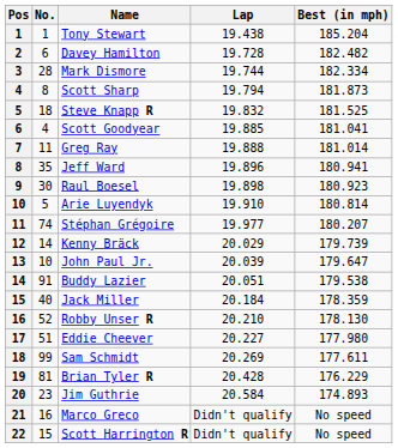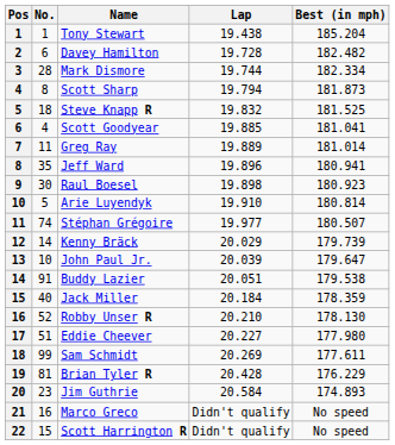 <table class="wikitable sortable" "style=fontsize=95%">
 <tr>
 <th>Pos</th>
 <th>No.</th>
 <th>Name</th>
 <th>Lap</th>
 <th>Best (in mph)</th>
 </tr>
 <tr>
 <th scope="row">1</th>
 <td align=center>1</td>
 <td> <a href='#'>Tony Stewart</a></td>
 <td align="center">19.438</td>
 <td align="center">185.204</td>
 </tr>
 <tr>
 <th scope="row">2</th>
 <td align=center>6</td>
 <td> <a href='#'>Davey Hamilton</a></td>
 <td align="center">19.728</td>
 <td align="center">182.482</td>
 </tr>
 <tr>
 <th scope="row">3</th>
 <td align=center>28</td>
 <td> <a href='#'>Mark Dismore</a></td>
 <td align="center">19.744</td>
 <td align="center">182.334</td>
 </tr>
 <tr>
 <th scope="row">4</th>
 <td align=center>8</td>
 <td> <a href='#'>Scott Sharp</a></td>
 <td align="center">19.794</td>
 <td align="center">181.873</td>
 </tr>
 <tr>
 <th scope="row">5</th>
 <td align=center>18</td>
 <td> <a href='#'>Steve Knapp</a> <strong><span>R</span></strong></td>
 <td align="center">19.832</td>
 <td align="center">181.525</td>
 </tr>
 <tr>
 <th scope="row">6</th>
 <td align=center>4</td>
 <td> <a href='#'>Scott Goodyear</a></td>
 <td align="center">19.885</td>
 <td align="center">181.041</td>
 </tr>
 <tr>
 <th scope="row">7</th>
 <td align=center>11</td>
 <td> <a href='#'>Greg Ray</a></td>
-<td align="center">19.888</td>
+<td align="center">19.889</td>
 <td align="center">181.014</td>
 </tr>
 <tr>
 <th scope="row">8</th>
 <td align=center>35</td>
 <td> <a href='#'>Jeff Ward</a></td>
 <td align="center">19.896</td>
 <td align="center">180.941</td>
 </tr>
 <tr>
 <th scope="row">9</th>
 <td align=center>30</td>
 <td> <a href='#'>Raul Boesel</a></td>
 <td align="center">19.898</td>
 <td align="center">180.923</td>
 </tr>
 <tr>
 <th scope="row">10</th>
 <td align=center>5</td>
 <td> <a href='#'>Arie Luyendyk</a></td>
 <td align="center">19.910</td>
 <td align="center">180.814</td>
 </tr>
 <tr>
 <th scope="row">11</th>
 <td align=center>74</td>
 <td> <a href='#'>Stéphan Grégoire</a></td>
 <td align="center">19.977</td>
-<td align="center">180.207</td>
+<td align="center">180.507</td>
 </tr>
 <tr>
 <th scope="row">12</th>
 <td align=center>14</td>
 <td> <a href='#'>Kenny Bräck</a></td>
 <td align="center">20.029</td>
 <td align="center">179.739</td>
 </tr>
 <tr>
 <th scope="row">13</th>
 <td align=center>10</td>
 <td> <a href='#'>John Paul Jr.</a></td>
 <td align="center">20.039</td>
 <td align="center">179.647</td>
 </tr>
 <tr>
 <th scope="row">14</th>
 <td align=center>91</td>
 <td> <a href='#'>Buddy Lazier</a></td>
 <td align="center">20.051</td>
 <td align="center">179.538</td>
 </tr>
 <tr>
 <th scope="row">15</th>
 <td align=center>40</td>
 <td> <a href='#'>Jack Miller</a></td>
 <td align="center">20.184</td>
 <td align="center">178.359</td>
 </tr>
 <tr>
 <th scope="row">16</th>
 <td align=center>52</td>
 <td> <a href='#'>Robby Unser</a> <strong><span>R</span></strong></td>
 <td align="center">20.210</td>
 <td align="center">178.130</td>
 </tr>
 <tr>
 <th scope="row">17</th>
 <td align=center>51</td>
 <td> <a href='#'>Eddie Cheever</a></td>
 <td align="center">20.227</td>
 <td align="center">177.980</td>
 </tr>
 <tr>
 <th scope="row">18</th>
 <td align=center>99</td>
 <td> <a href='#'>Sam Schmidt</a></td>
 <td align="center">20.269</td>
 <td align="center">177.611</td>
 </tr>
 <tr>
 <th scope="row">19</th>
 <td align=center>81</td>
 <td> <a href='#'>Brian Tyler</a> <strong><span>R</span></strong></td>
 <td align="center">20.428</td>
 <td align="center">176.229</td>
 </tr>
 <tr>
 <th scope="row">20</th>
 <td align=center>23</td>
 <td> <a href='#'>Jim Guthrie</a></td>
 <td align="center">20.584</td>
 <td align="center">174.893</td>
 </tr>
 <tr>
 <th scope="row">21</th>
 <td align=center>16</td>
 <td> <a href='#'>Marco Greco</a></td>
 <td align="center">Didn't qualify</td>
 <td align="center">No speed</td>
 </tr>
 <tr>
 <th scope="row">22</th>
 <td align=center>15</td>
 <td> <a href='#'>Scott Harrington</a> <strong><span>R</span></strong></td>
 <td align="center">Didn't qualify</td>
 <td align="center">No speed</td>
 </tr>
 </table>
